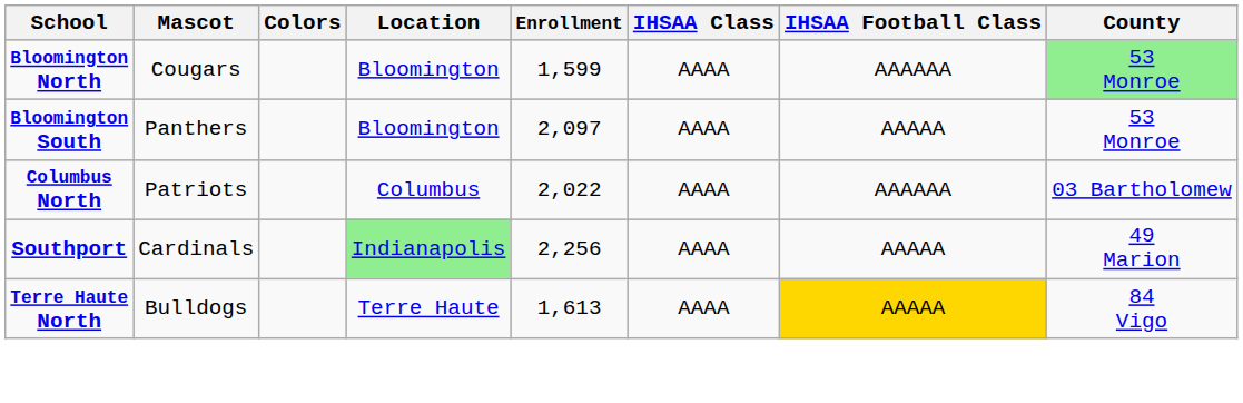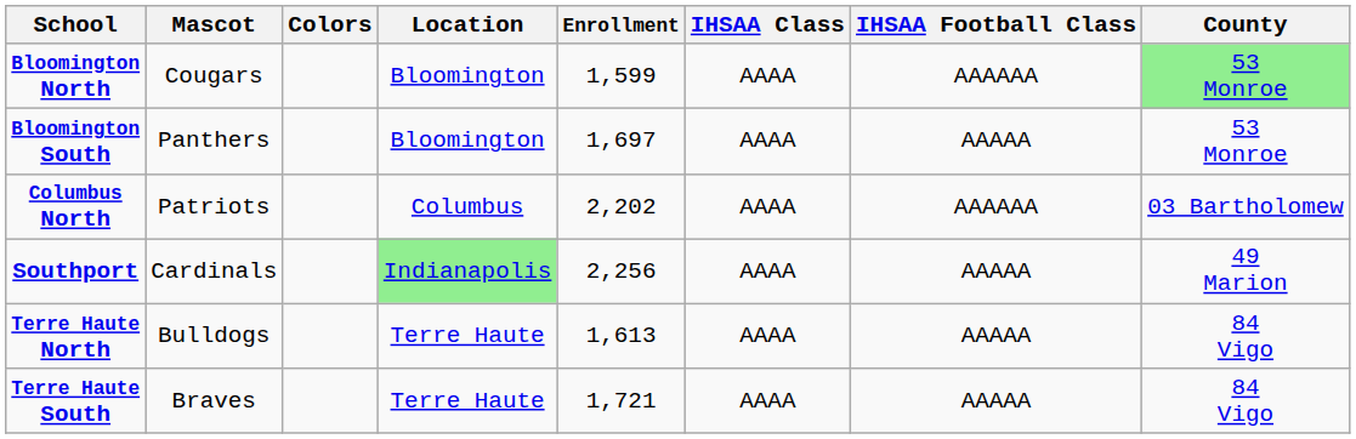 <table class="wikitable" style="text-align:center;">
 <tr>
 <th>School</th>
 <th>Mascot</th>
 <th>Colors</th>
 <th>Location</th>
 <th><small>Enrollment</small></th>
 <th><a href='#'>IHSAA</a> Class</th>
 <th><a href='#'>IHSAA</a> Football Class</th>
 <th>County</th>
 </tr>
 <tr>
 <td><strong><a href='#'><small>Bloomington</small> <br> North</a></strong></td>
 <td>Cougars</td>
 <td>  </td>
 <td><a href='#'>Bloomington</a></td>
 <td>1,599</td>
 <td>AAAA</td>
 <td>AAAAAA</td>
 <td style="background: lightgreen;"><a href='#'>53 <br> Monroe</a></td>
 </tr>
 <tr>
 <td><strong><a href='#'><small>Bloomington</small> <br> South</a></strong></td>
 <td>Panthers</td>
 <td> </td>
 <td><a href='#'>Bloomington</a></td>
-<td>2,097</td>
+<td>1,697</td>
 <td>AAAA</td>
 <td>AAAAA</td>
 <td><a href='#'>53 <br> Monroe</a></td>
 </tr>
 <tr>
 <td><strong><a href='#'><small>Columbus</small> <br>North</a></strong></td>
 <td>Patriots</td>
 <td> </td>
 <td><a href='#'>Columbus</a></td>
-<td>2,022</td>
+<td>2,202</td>
 <td>AAAA</td>
 <td>AAAAAA</td>
 <td><a href='#'>03 Bartholomew</a></td>
 </tr>
 <tr>
 <td><strong><a href='#'>Southport</a></strong></td>
 <td>Cardinals</td>
 <td> </td>
 <td style="background: lightgreen;"><a href='#'>Indianapolis</a></td>
 <td>2,256</td>
 <td>AAAA</td>
 <td>AAAAA</td>
 <td><a href='#'>49 <br> Marion</a></td>
 </tr>
 <tr>
 <td><small><a href='#'><strong>Terre Haute</strong></a></small><br><a href='#'><strong>North</strong></a></td>
 <td>Bulldogs</td>
 <td>  </td>
 <td><a href='#'>Terre Haute</a></td>
 <td>1,613</td>
 <td>AAAA</td>
-<td style="background: gold;">AAAAA</td>
+<td>AAAAA</td>
+<td><a href='#'>84</a><br><a href='#'>Vigo</a></td>
+</tr>
+<tr>
+<td><small><a href='#'><strong>Terre Haute</strong></a></small><br><a href='#'><strong>South</strong></a></td>
+<td>Braves</td>
+<td>  </td>
+<td><a href='#'>Terre Haute</a></td>
+<td>1,721</td>
+<td>AAAA</td>
+<td>AAAAA</td>
 <td><a href='#'>84</a><br><a href='#'>Vigo</a></td>
 </tr>
 </table>
